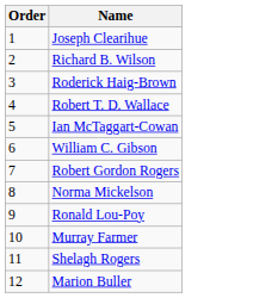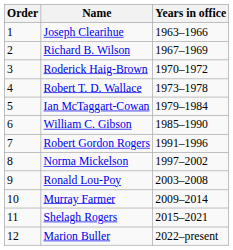 <table class="wikitable">
 <tr>
 <th>Order</th>
 <th>Name</th>
+<th>Years in office</th>
 </tr>
 <tr>
 <td>1</td>
 <td><a href='#'>Joseph Clearihue</a></td>
+<td>1963–1966</td>
 </tr>
 <tr>
 <td>2</td>
 <td><a href='#'>Richard B. Wilson</a></td>
+<td>1967–1969</td>
 </tr>
 <tr>
 <td>3</td>
 <td><a href='#'>Roderick Haig-Brown</a></td>
+<td>1970–1972</td>
 </tr>
 <tr>
 <td>4</td>
 <td><a href='#'>Robert T. D. Wallace</a></td>
+<td>1973–1978</td>
 </tr>
 <tr>
 <td>5</td>
 <td><a href='#'>Ian McTaggart-Cowan</a></td>
+<td>1979–1984</td>
 </tr>
 <tr>
 <td>6</td>
 <td><a href='#'>William C. Gibson</a></td>
+<td>1985–1990</td>
 </tr>
 <tr>
 <td>7</td>
 <td><a href='#'>Robert Gordon Rogers</a></td>
+<td>1991–1996</td>
 </tr>
 <tr>
 <td>8</td>
 <td><a href='#'>Norma Mickelson</a></td>
+<td>1997–2002</td>
 </tr>
 <tr>
 <td>9</td>
 <td><a href='#'>Ronald Lou-Poy</a></td>
+<td>2003–2008</td>
 </tr>
 <tr>
 <td>10</td>
 <td><a href='#'>Murray Farmer</a></td>
+<td>2009–2014</td>
 </tr>
 <tr>
 <td>11</td>
 <td><a href='#'>Shelagh Rogers</a></td>
+<td>2015–2021</td>
 </tr>
 <tr>
 <td>12</td>
 <td><a href='#'>Marion Buller</a></td>
+<td>2022–present</td>
 </tr>
 </table>
